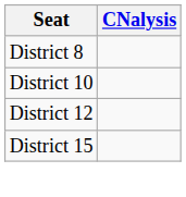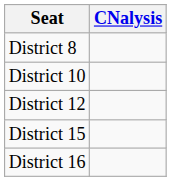 <table class="wikitable" style="text-align:center">
 <tr>
 <th>Seat</th>
 <th><a href='#'>CNalysis</a></th>
 </tr>
 <tr>
 <td align=left>District 8</td>
 <td></td>
 </tr>
 <tr>
 <td align=left>District 10</td>
 <td></td>
 </tr>
 <tr>
 <td align=left>District 12</td>
 <td></td>
 </tr>
 <tr>
 <td align=left>District 15</td>
 <td></td>
 </tr>
+<tr>
+<td align=left>District 16</td>
+<td></td>
+</tr>
 </table>
